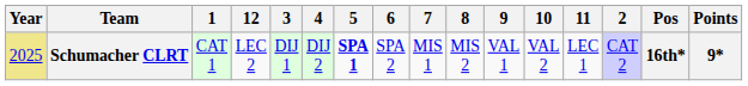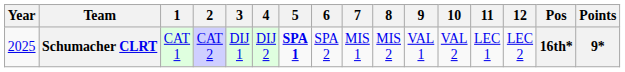 <table class="wikitable" style="text-align:center; font-size:85%">
 <tr>
 <th>Year</th>
 <th>Team</th>
 <th>1</th>
-<th>12</th>
+<th>2</th>
 <th>3</th>
 <th>4</th>
 <th>5</th>
 <th>6</th>
 <th>7</th>
 <th>8</th>
 <th>9</th>
 <th>10</th>
 <th>11</th>
-<th>2</th>
+<th>12</th>
 <th>Pos</th>
 <th>Points</th>
 </tr>
 <tr>
-<td style="background: khaki;"><a href='#'>2025</a></td>
+<td><a href='#'>2025</a></td>
 <th nowrap>Schumacher <a href='#'>CLRT</a></th>
 <td style="background:#DFFFDF;"><a href='#'>CAT<br>1</a><br></td>
-<td style="background:#;"><a href='#'>LEC<br>2</a></td>
+<td style="background:#CFCFFF;"><a href='#'>CAT<br>2</a><br></td>
 <td style="background:#DFFFDF;"><a href='#'>DIJ<br>1</a><br></td>
 <td style="background:#DFFFDF;"><a href='#'>DIJ<br>2</a><br></td>
 <td style="background:#;"><strong><a href='#'>SPA<br>1</a></strong></td>
 <td style="background:#;"><a href='#'>SPA<br>2</a></td>
 <td style="background:#;"><a href='#'>MIS<br>1</a></td>
 <td style="background:#;"><a href='#'>MIS<br>2</a></td>
 <td style="background:#;"><a href='#'>VAL<br>1</a></td>
 <td style="background:#;"><a href='#'>VAL<br>2</a></td>
 <td style="background:#;"><a href='#'>LEC<br>1</a></td>
-<td style="background:#CFCFFF;"><a href='#'>CAT<br>2</a><br></td>
+<td style="background:#;"><a href='#'>LEC<br>2</a></td>
 <th>16th*</th>
 <th>9*</th>
 </tr>
 </table>
